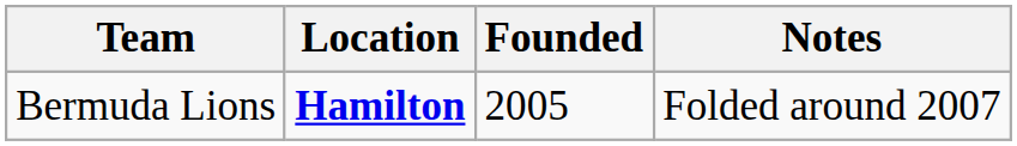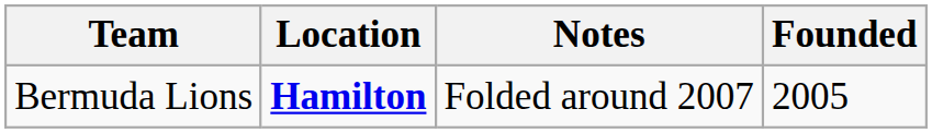 <table class="wikitable">
 <tr>
 <th>Team</th>
 <th>Location</th>
+<th>Notes</th>
 <th>Founded</th>
-<th>Notes</th>
 </tr>
 <tr>
 <td>Bermuda Lions</td>
 <td><strong><a href='#'>Hamilton</a></strong></td>
+<td>Folded around 2007</td>
 <td>2005</td>
-<td>Folded around 2007</td>
 </tr>
 </table>
